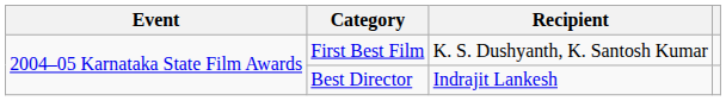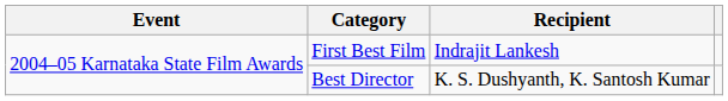 <table class="wikitable">
 <tr>
 <th>Event</th>
 <th>Category</th>
 <th>Recipient</th>
 <th></th>
 </tr>
 <tr>
 <td rowspan="2"><a href='#'>2004–05 Karnataka State Film Awards</a></td>
 <td><a href='#'>First Best Film</a></td>
-<td>K. S. Dushyanth, K. Santosh Kumar</td>
+<td><a href='#'>Indrajit Lankesh</a></td>
 <td style="text-align:center;"></td>
 </tr>
 <tr>
 <td><a href='#'>Best Director</a></td>
-<td><a href='#'>Indrajit Lankesh</a></td>
+<td>K. S. Dushyanth, K. Santosh Kumar</td>
 <td style="text-align:center;"></td>
 </tr>
 </table>
